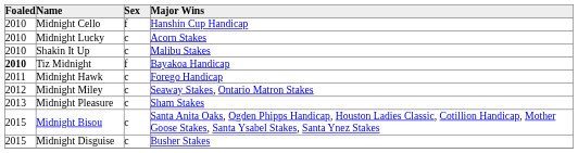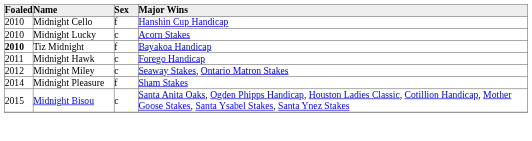 <table border="1" cellpadding="0" style="border-collapse: collapse; font-size:90%">
 <tr style="background:#eee;">
 <td style="width:35px;"><strong>Foaled</strong></td>
 <td style="width:120px;"><strong>Name</strong></td>
 <td style="width:35px;"><strong>Sex</strong></td>
 <td style="width:580px;"><strong>Major Wins</strong></td>
 </tr>
 <tr>
 <td>2010</td>
 <td>Midnight Cello</td>
 <td>f</td>
 <td><a href='#'>Hanshin Cup Handicap</a></td>
 </tr>
 <tr>
 <td>2010</td>
 <td>Midnight Lucky</td>
 <td>c</td>
 <td><a href='#'>Acorn Stakes</a></td>
 </tr>
 <tr>
-<td>2010</td>
-<td>Shakin It Up</td>
-<td>c</td>
-<td><a href='#'>Malibu Stakes</a></td>
-</tr>
-<tr>
 <td><strong>2010</strong></td>
 <td>Tiz Midnight</td>
 <td>f</td>
 <td><a href='#'>Bayakoa Handicap</a></td>
 </tr>
 <tr>
 <td>2011</td>
 <td>Midnight Hawk</td>
 <td>c</td>
 <td><a href='#'>Forego Handicap</a></td>
 </tr>
 <tr>
 <td>2012</td>
 <td>Midnight Miley</td>
 <td>c</td>
 <td><a href='#'>Seaway Stakes</a>, <a href='#'>Ontario Matron Stakes</a></td>
 </tr>
 <tr>
-<td>2013</td>
+<td>2014</td>
 <td>Midnight Pleasure</td>
-<td>c</td>
+<td>f</td>
 <td><a href='#'>Sham Stakes</a></td>
 </tr>
 <tr>
 <td>2015</td>
 <td><a href='#'>Midnight Bisou</a></td>
 <td>c</td>
 <td><a href='#'>Santa Anita Oaks</a>, <a href='#'>Ogden Phipps Handicap</a>, <a href='#'>Houston Ladies Classic</a>, <a href='#'>Cotillion Handicap</a>, <a href='#'>Mother Goose Stakes</a>, <a href='#'>Santa Ysabel Stakes</a>, <a href='#'>Santa Ynez Stakes</a></td>
 </tr>
 <tr>
-<td>2015</td>
-<td>Midnight Disguise</td>
-<td>c</td>
-<td><a href='#'>Busher Stakes</a></td>
-</tr>
-<tr>
 </tr>
 </table>
